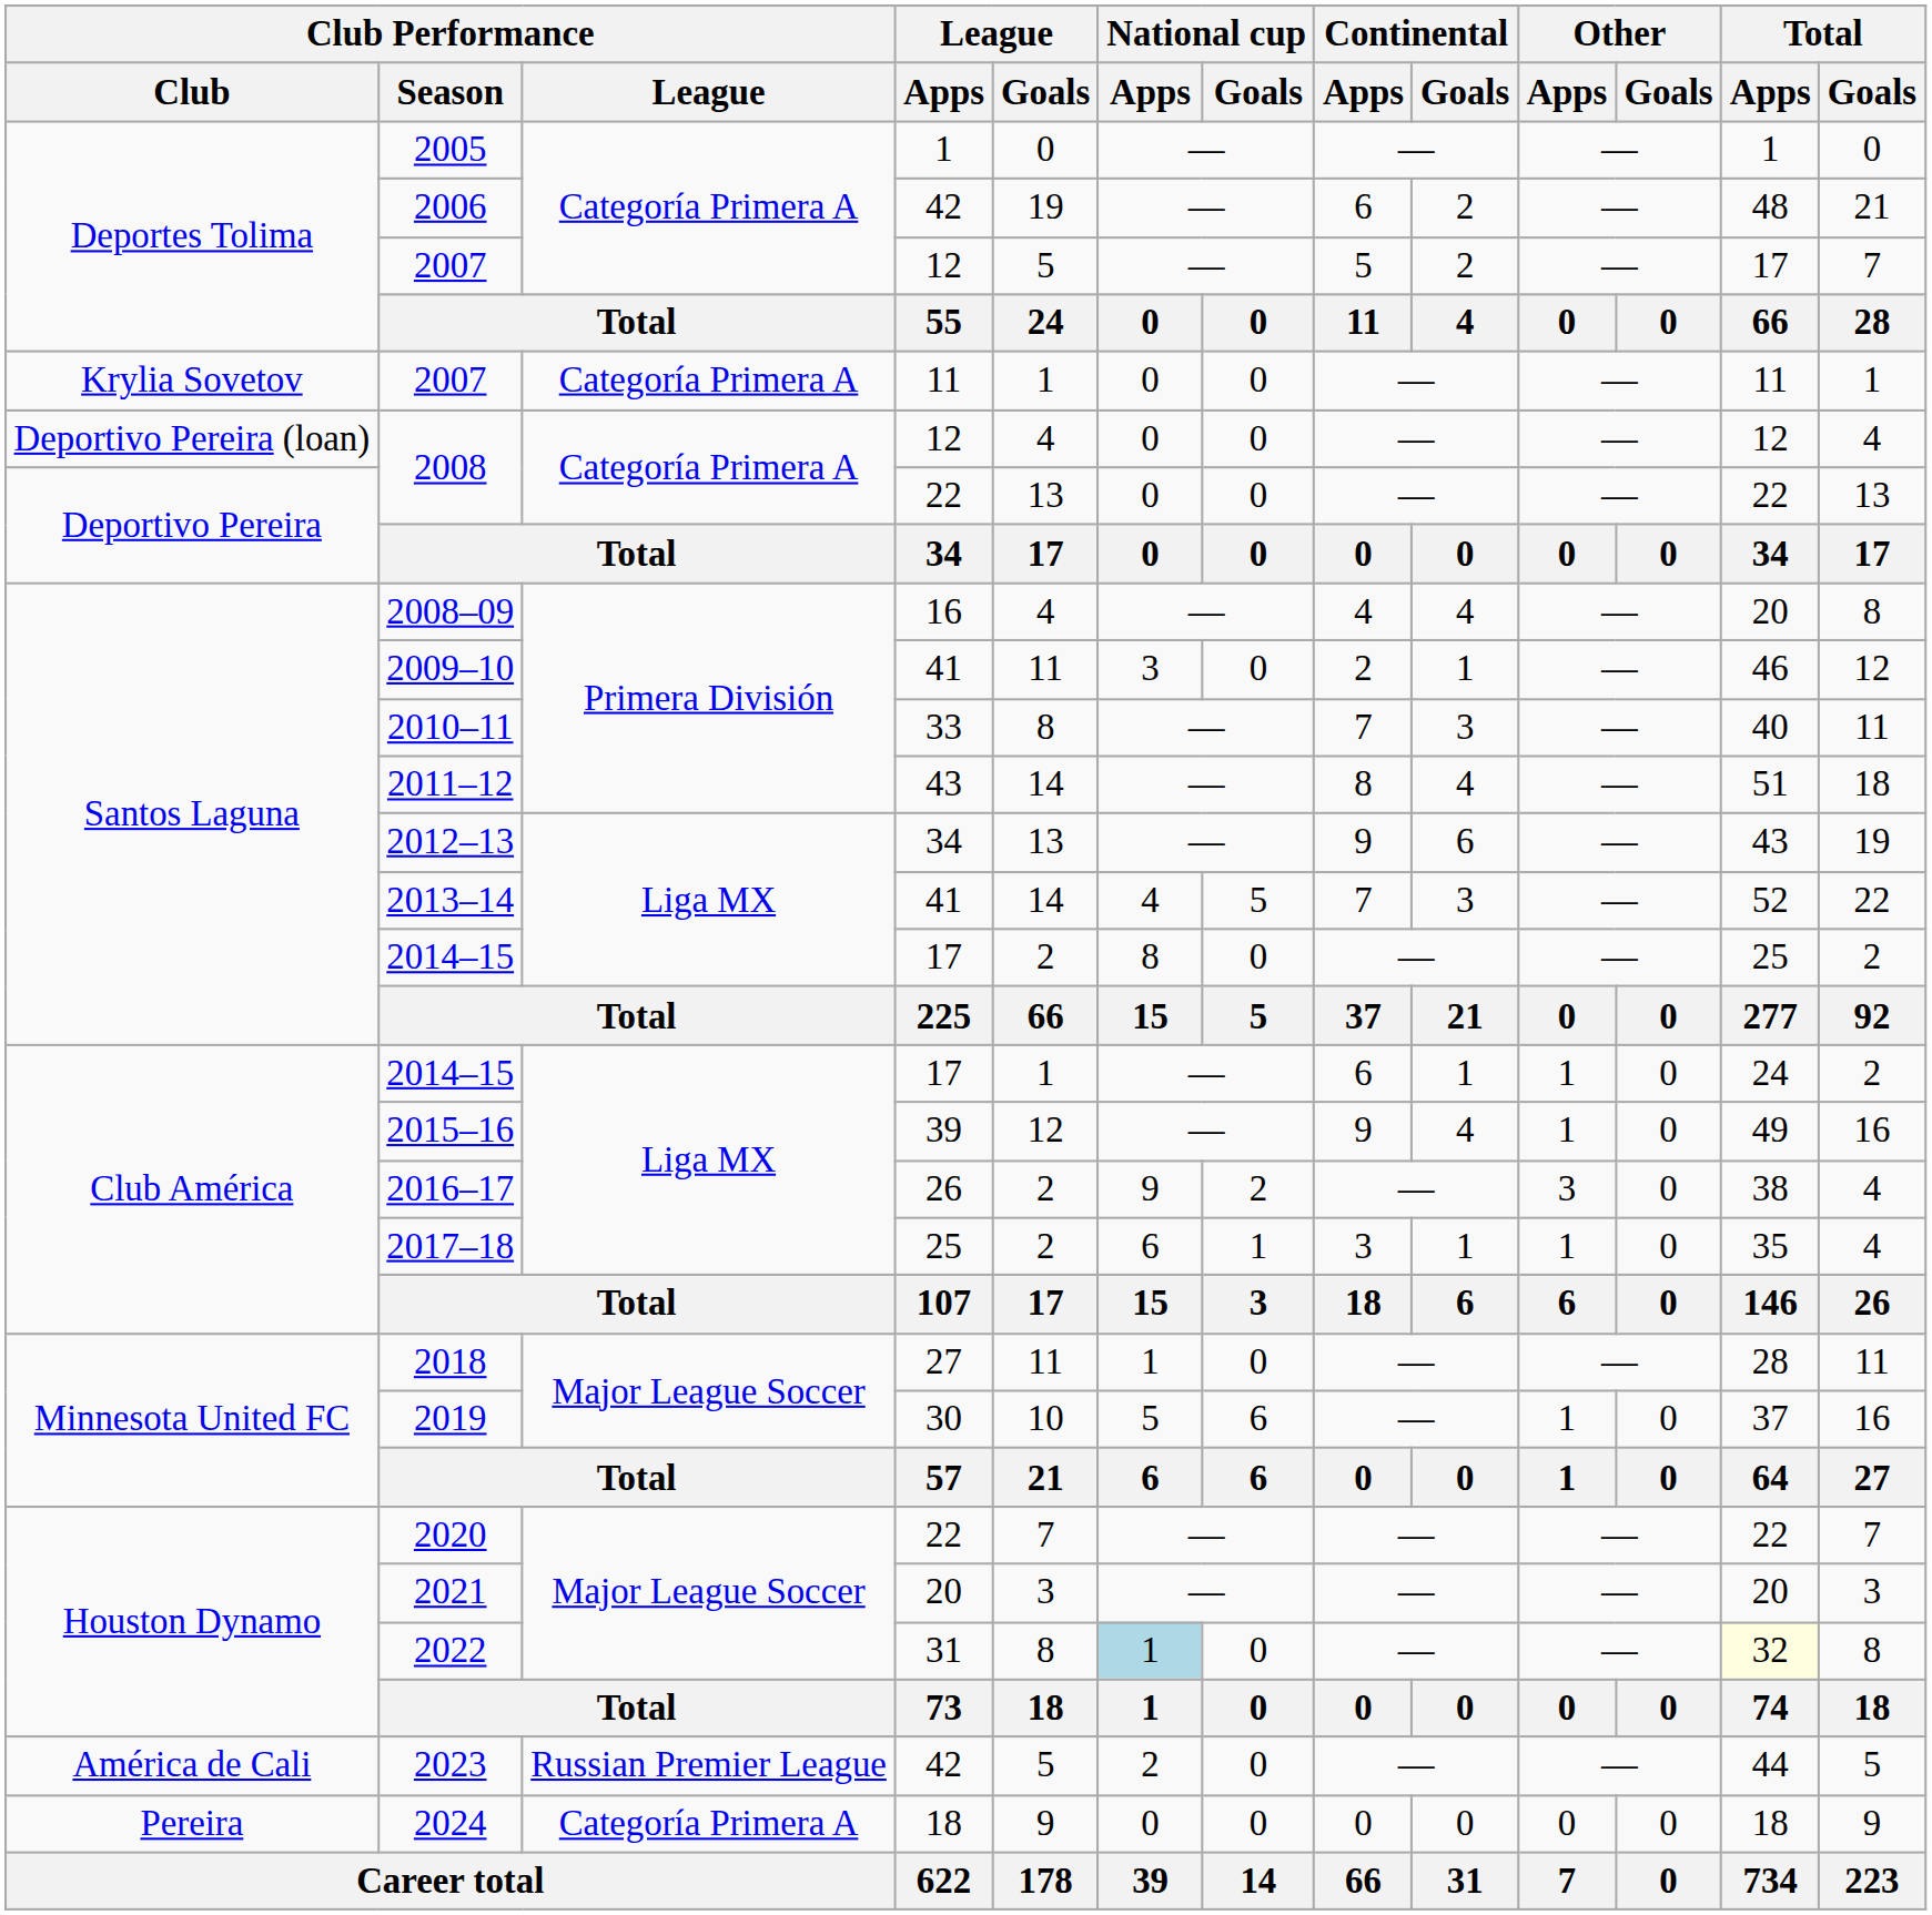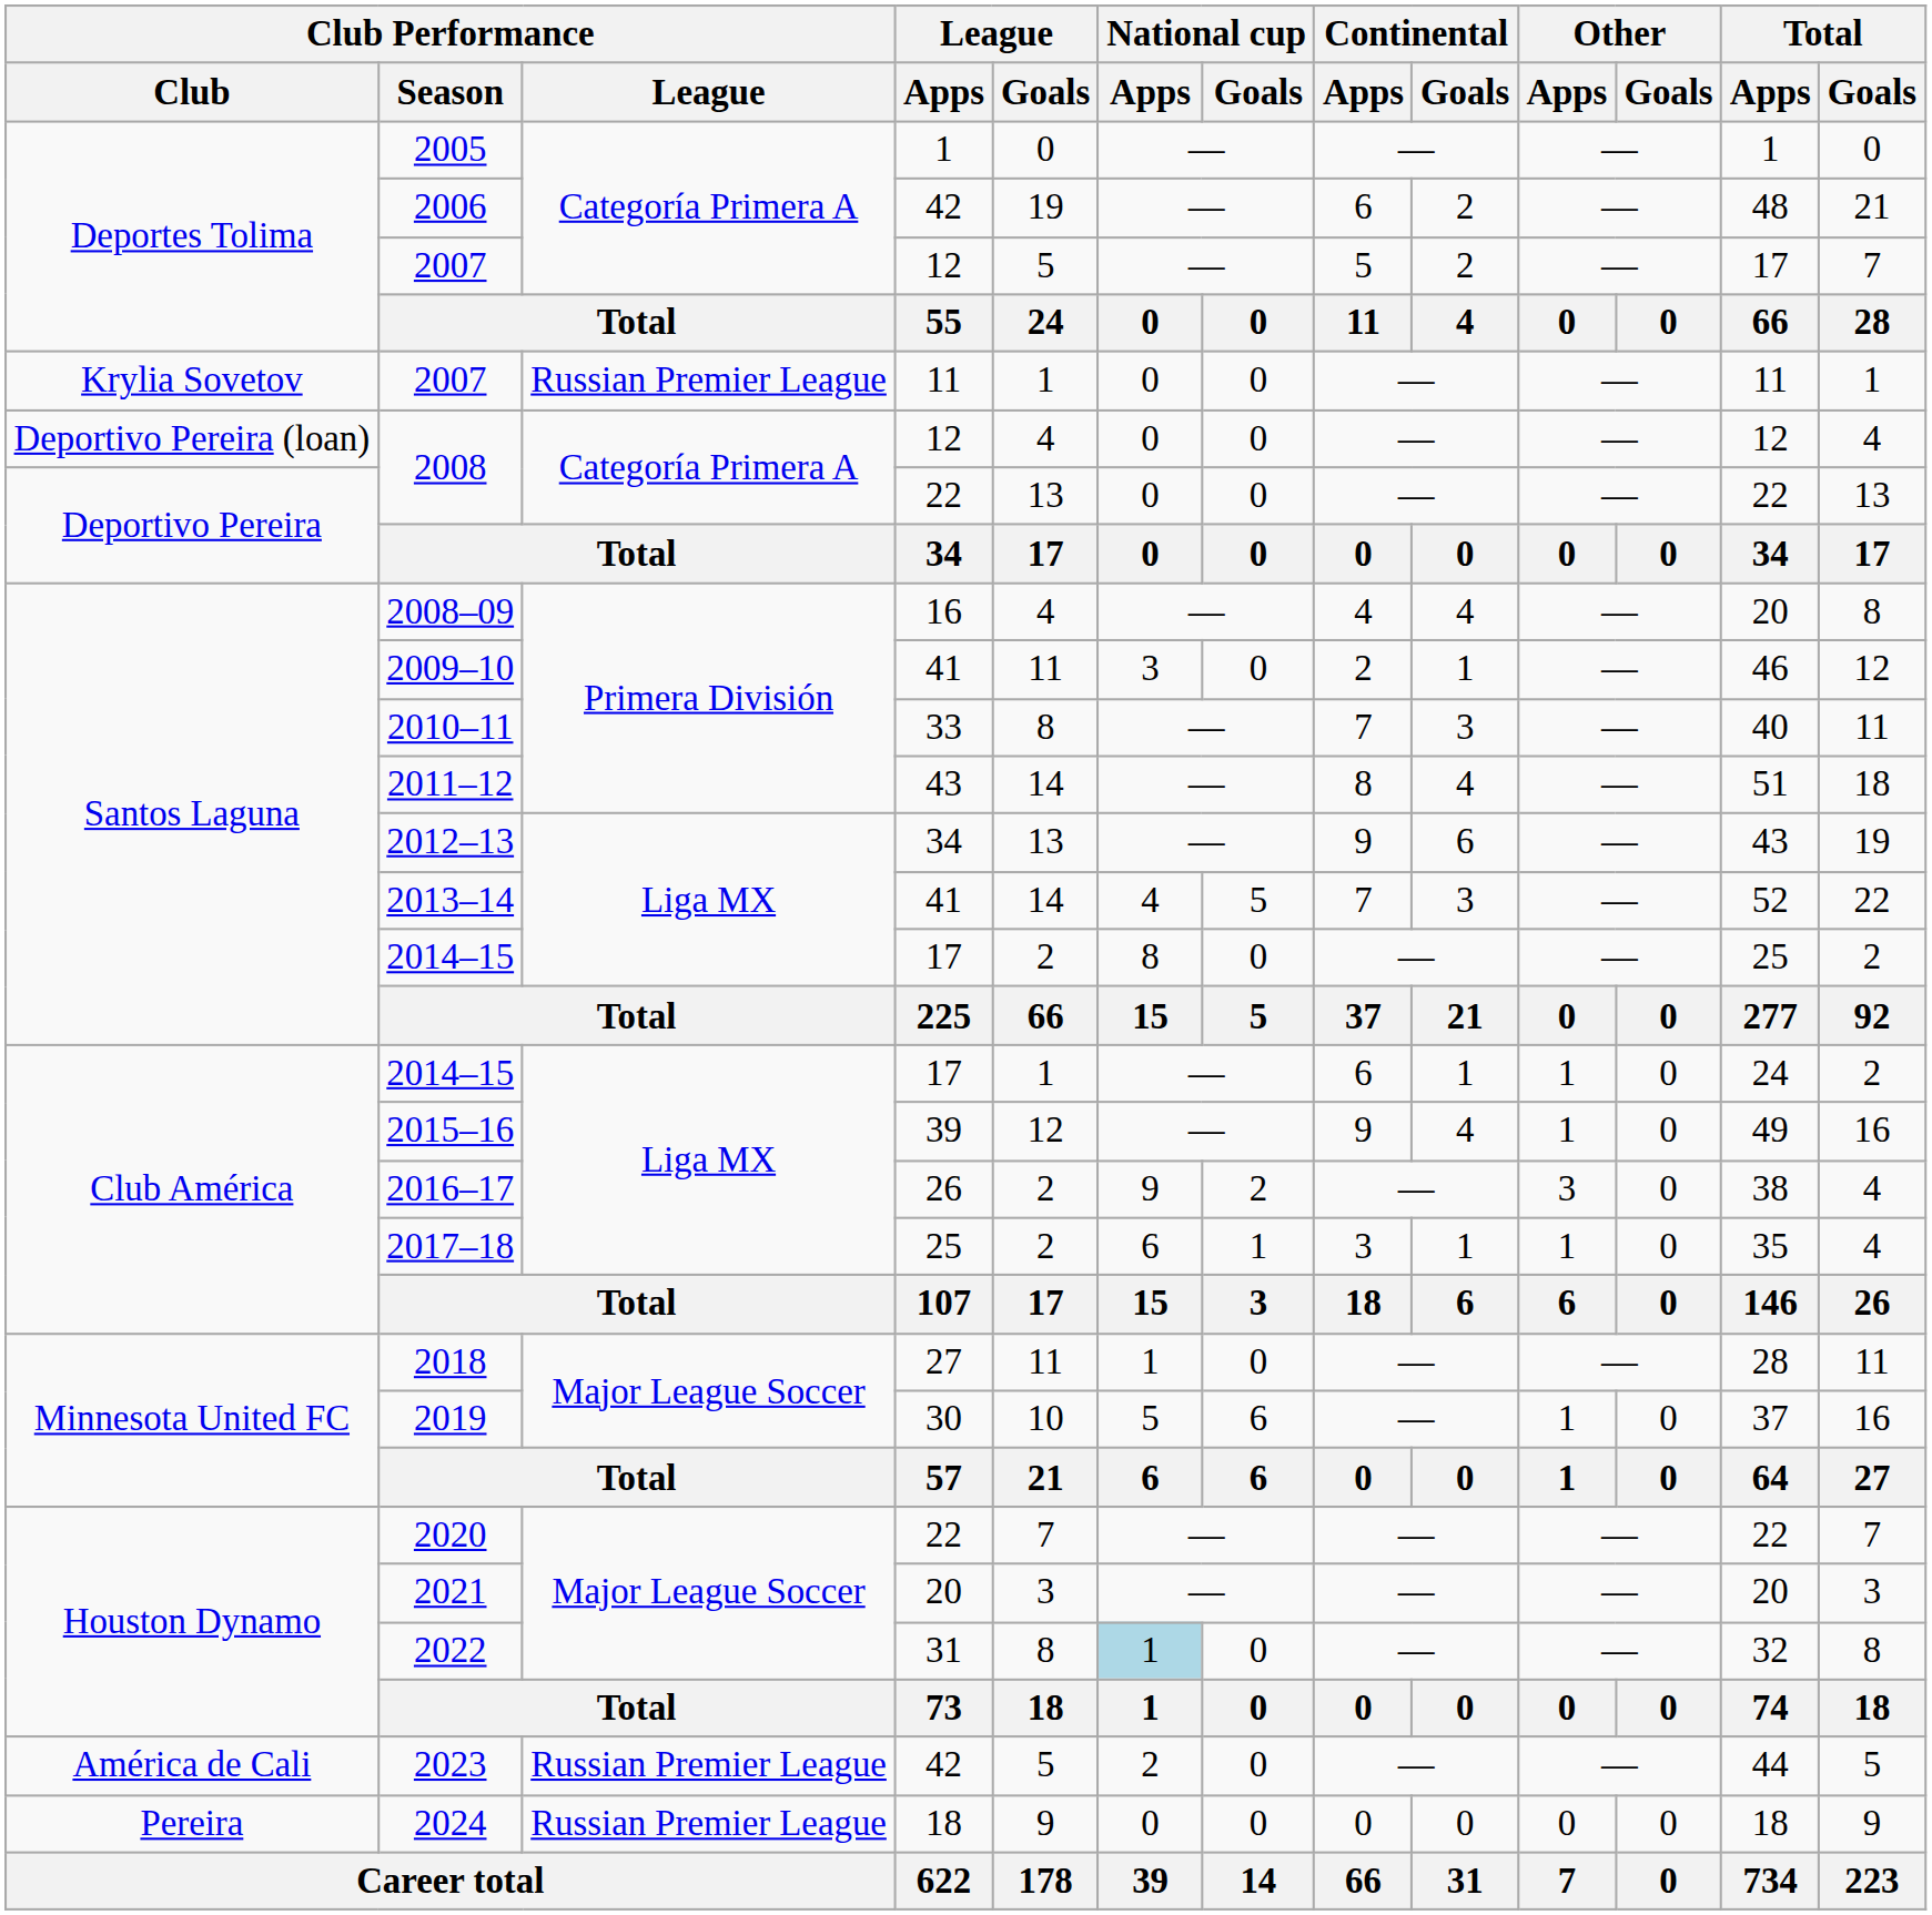 <table class="wikitable" style="text-align:center">
 <tr>
 <th colspan="3">Club Performance</th>
 <th colspan="2">League</th>
 <th colspan="2">National cup</th>
 <th colspan="2">Continental</th>
 <th colspan="2">Other</th>
 <th colspan="2">Total</th>
 </tr>
 <tr>
 <th>Club</th>
 <th>Season</th>
 <th>League</th>
 <th>Apps</th>
 <th>Goals</th>
 <th>Apps</th>
 <th>Goals</th>
 <th>Apps</th>
 <th>Goals</th>
 <th>Apps</th>
 <th>Goals</th>
 <th>Apps</th>
 <th>Goals</th>
 </tr>
 <tr>
 <td rowspan="4"><a href='#'>Deportes Tolima</a></td>
 <td><a href='#'>2005</a></td>
 <td rowspan="3"><a href='#'>Categoría Primera A</a></td>
 <td>1</td>
 <td>0</td>
 <td colspan="2">—</td>
 <td colspan="2">—</td>
 <td colspan="2">—</td>
 <td>1</td>
 <td>0</td>
 </tr>
 <tr>
 <td><a href='#'>2006</a></td>
 <td>42</td>
 <td>19</td>
 <td colspan="2">—</td>
 <td>6</td>
 <td>2</td>
 <td colspan="2">—</td>
 <td>48</td>
 <td>21</td>
 </tr>
 <tr>
 <td><a href='#'>2007</a></td>
 <td>12</td>
 <td>5</td>
 <td colspan="2">—</td>
 <td>5</td>
 <td>2</td>
 <td colspan="2">—</td>
 <td>17</td>
 <td>7</td>
 </tr>
 <tr>
 <th colspan="2">Total</th>
 <th>55</th>
 <th>24</th>
 <th>0</th>
 <th>0</th>
 <th>11</th>
 <th>4</th>
 <th>0</th>
 <th>0</th>
 <th>66</th>
 <th>28</th>
 </tr>
 <tr>
 <td><a href='#'>Krylia Sovetov</a></td>
 <td><a href='#'>2007</a></td>
-<td><a href='#'>Categoría Primera A</a></td>
+<td><a href='#'>Russian Premier League</a></td>
 <td>11</td>
 <td>1</td>
 <td>0</td>
 <td>0</td>
 <td colspan="2">—</td>
 <td colspan="2">—</td>
 <td>11</td>
 <td>1</td>
 </tr>
 <tr>
 <td><a href='#'>Deportivo Pereira</a> (loan)</td>
 <td rowspan="2"><a href='#'>2008</a></td>
 <td rowspan="2"><a href='#'>Categoría Primera A</a></td>
 <td>12</td>
 <td>4</td>
 <td>0</td>
 <td>0</td>
 <td colspan="2">—</td>
 <td colspan="2">—</td>
 <td>12</td>
 <td>4</td>
 </tr>
 <tr>
 <td rowspan="2"><a href='#'>Deportivo Pereira</a></td>
 <td>22</td>
 <td>13</td>
 <td>0</td>
 <td>0</td>
 <td colspan="2">—</td>
 <td colspan="2">—</td>
 <td>22</td>
 <td>13</td>
 </tr>
 <tr>
 <th colspan="2">Total</th>
 <th>34</th>
 <th>17</th>
 <th>0</th>
 <th>0</th>
 <th>0</th>
 <th>0</th>
 <th>0</th>
 <th>0</th>
 <th>34</th>
 <th>17</th>
 </tr>
 <tr>
 <td rowspan="8"><a href='#'>Santos Laguna</a></td>
 <td><a href='#'>2008–09</a></td>
 <td rowspan="4"><a href='#'>Primera División</a></td>
 <td>16</td>
 <td>4</td>
 <td colspan="2">—</td>
 <td>4</td>
 <td>4</td>
 <td colspan="2">—</td>
 <td>20</td>
 <td>8</td>
 </tr>
 <tr>
 <td><a href='#'>2009–10</a></td>
 <td>41</td>
 <td>11</td>
 <td>3</td>
 <td>0</td>
 <td>2</td>
 <td>1</td>
 <td colspan="2">—</td>
 <td>46</td>
 <td>12</td>
 </tr>
 <tr>
 <td><a href='#'>2010–11</a></td>
 <td>33</td>
 <td>8</td>
 <td colspan="2">—</td>
 <td>7</td>
 <td>3</td>
 <td colspan="2">—</td>
 <td>40</td>
 <td>11</td>
 </tr>
 <tr>
 <td><a href='#'>2011–12</a></td>
 <td>43</td>
 <td>14</td>
 <td colspan="2">—</td>
 <td>8</td>
 <td>4</td>
 <td colspan="2">—</td>
 <td>51</td>
 <td>18</td>
 </tr>
 <tr>
 <td><a href='#'>2012–13</a></td>
 <td rowspan="3"><a href='#'>Liga MX</a></td>
 <td>34</td>
 <td>13</td>
 <td colspan="2">—</td>
 <td>9</td>
 <td>6</td>
 <td colspan="2">—</td>
 <td>43</td>
 <td>19</td>
 </tr>
 <tr>
 <td><a href='#'>2013–14</a></td>
 <td>41</td>
 <td>14</td>
 <td>4</td>
 <td>5</td>
 <td>7</td>
 <td>3</td>
 <td colspan="2">—</td>
 <td>52</td>
 <td>22</td>
 </tr>
 <tr>
 <td><a href='#'>2014–15</a></td>
 <td>17</td>
 <td>2</td>
 <td>8</td>
 <td>0</td>
 <td colspan="2">—</td>
 <td colspan="2">—</td>
 <td>25</td>
 <td>2</td>
 </tr>
 <tr>
 <th colspan="2">Total</th>
 <th>225</th>
 <th>66</th>
 <th>15</th>
 <th>5</th>
 <th>37</th>
 <th>21</th>
 <th>0</th>
 <th>0</th>
 <th>277</th>
 <th>92</th>
 </tr>
 <tr>
 <td rowspan="5"><a href='#'>Club América</a></td>
 <td><a href='#'>2014–15</a></td>
 <td rowspan="4"><a href='#'>Liga MX</a></td>
 <td>17</td>
 <td>1</td>
 <td colspan="2">—</td>
 <td>6</td>
 <td>1</td>
 <td>1</td>
 <td>0</td>
 <td>24</td>
 <td>2</td>
 </tr>
 <tr>
 <td><a href='#'>2015–16</a></td>
 <td>39</td>
 <td>12</td>
 <td colspan="2">—</td>
 <td>9</td>
 <td>4</td>
 <td>1</td>
 <td>0</td>
 <td>49</td>
 <td>16</td>
 </tr>
 <tr>
 <td><a href='#'>2016–17</a></td>
 <td>26</td>
 <td>2</td>
 <td>9</td>
 <td>2</td>
 <td colspan="2">—</td>
 <td>3</td>
 <td>0</td>
 <td>38</td>
 <td>4</td>
 </tr>
 <tr>
 <td><a href='#'>2017–18</a></td>
 <td>25</td>
 <td>2</td>
 <td>6</td>
 <td>1</td>
 <td>3</td>
 <td>1</td>
 <td>1</td>
 <td>0</td>
 <td>35</td>
 <td>4</td>
 </tr>
 <tr>
 <th colspan="2">Total</th>
 <th>107</th>
 <th>17</th>
 <th>15</th>
 <th>3</th>
 <th>18</th>
 <th>6</th>
 <th>6</th>
 <th>0</th>
 <th>146</th>
 <th>26</th>
 </tr>
 <tr>
 <td rowspan="3"><a href='#'>Minnesota United FC</a></td>
 <td><a href='#'>2018</a></td>
 <td rowspan="2"><a href='#'>Major League Soccer</a></td>
 <td>27</td>
 <td>11</td>
 <td>1</td>
 <td>0</td>
 <td colspan="2">—</td>
 <td colspan="2">—</td>
 <td>28</td>
 <td>11</td>
 </tr>
 <tr>
 <td><a href='#'>2019</a></td>
 <td>30</td>
 <td>10</td>
 <td>5</td>
 <td>6</td>
 <td colspan="2">—</td>
 <td>1</td>
 <td>0</td>
 <td>37</td>
 <td>16</td>
 </tr>
 <tr>
 <th colspan="2">Total</th>
 <th>57</th>
 <th>21</th>
 <th>6</th>
 <th>6</th>
 <th>0</th>
 <th>0</th>
 <th>1</th>
 <th>0</th>
 <th>64</th>
 <th>27</th>
 </tr>
 <tr>
 <td rowspan="4"><a href='#'>Houston Dynamo</a></td>
 <td><a href='#'>2020</a></td>
 <td rowspan="3"><a href='#'>Major League Soccer</a></td>
 <td>22</td>
 <td>7</td>
 <td colspan="2">—</td>
 <td colspan="2">—</td>
 <td colspan="2">—</td>
 <td>22</td>
 <td>7</td>
 </tr>
 <tr>
 <td><a href='#'>2021</a></td>
 <td>20</td>
 <td>3</td>
 <td colspan="2">—</td>
 <td colspan="2">—</td>
 <td colspan="2">—</td>
 <td>20</td>
 <td>3</td>
 </tr>
 <tr>
 <td><a href='#'>2022</a></td>
 <td>31</td>
 <td>8</td>
 <td style="background: lightblue;">1</td>
 <td>0</td>
 <td colspan="2">—</td>
 <td colspan="2">—</td>
-<td style="background: lightyellow;">32</td>
+<td>32</td>
 <td>8</td>
 </tr>
 <tr>
 <th colspan="2">Total</th>
 <th>73</th>
 <th>18</th>
 <th>1</th>
 <th>0</th>
 <th>0</th>
 <th>0</th>
 <th>0</th>
 <th>0</th>
 <th>74</th>
 <th>18</th>
 </tr>
 <tr>
 <td><a href='#'>América de Cali</a></td>
 <td><a href='#'>2023</a></td>
 <td><a href='#'>Russian Premier League</a></td>
 <td>42</td>
 <td>5</td>
 <td>2</td>
 <td>0</td>
 <td colspan="2">—</td>
 <td colspan="2">—</td>
 <td>44</td>
 <td>5</td>
 </tr>
 <tr>
 <td><a href='#'>Pereira</a></td>
 <td><a href='#'>2024</a></td>
-<td><a href='#'>Categoría Primera A</a></td>
+<td><a href='#'>Russian Premier League</a></td>
 <td>18</td>
 <td>9</td>
 <td>0</td>
 <td>0</td>
 <td>0</td>
 <td>0</td>
 <td>0</td>
 <td>0</td>
 <td>18</td>
 <td>9</td>
 </tr>
 <tr>
 <th colspan="3">Career total</th>
 <th>622</th>
 <th>178</th>
 <th>39</th>
 <th>14</th>
 <th>66</th>
 <th>31</th>
 <th>7</th>
 <th>0</th>
 <th>734</th>
 <th>223</th>
 </tr>
 </table>
